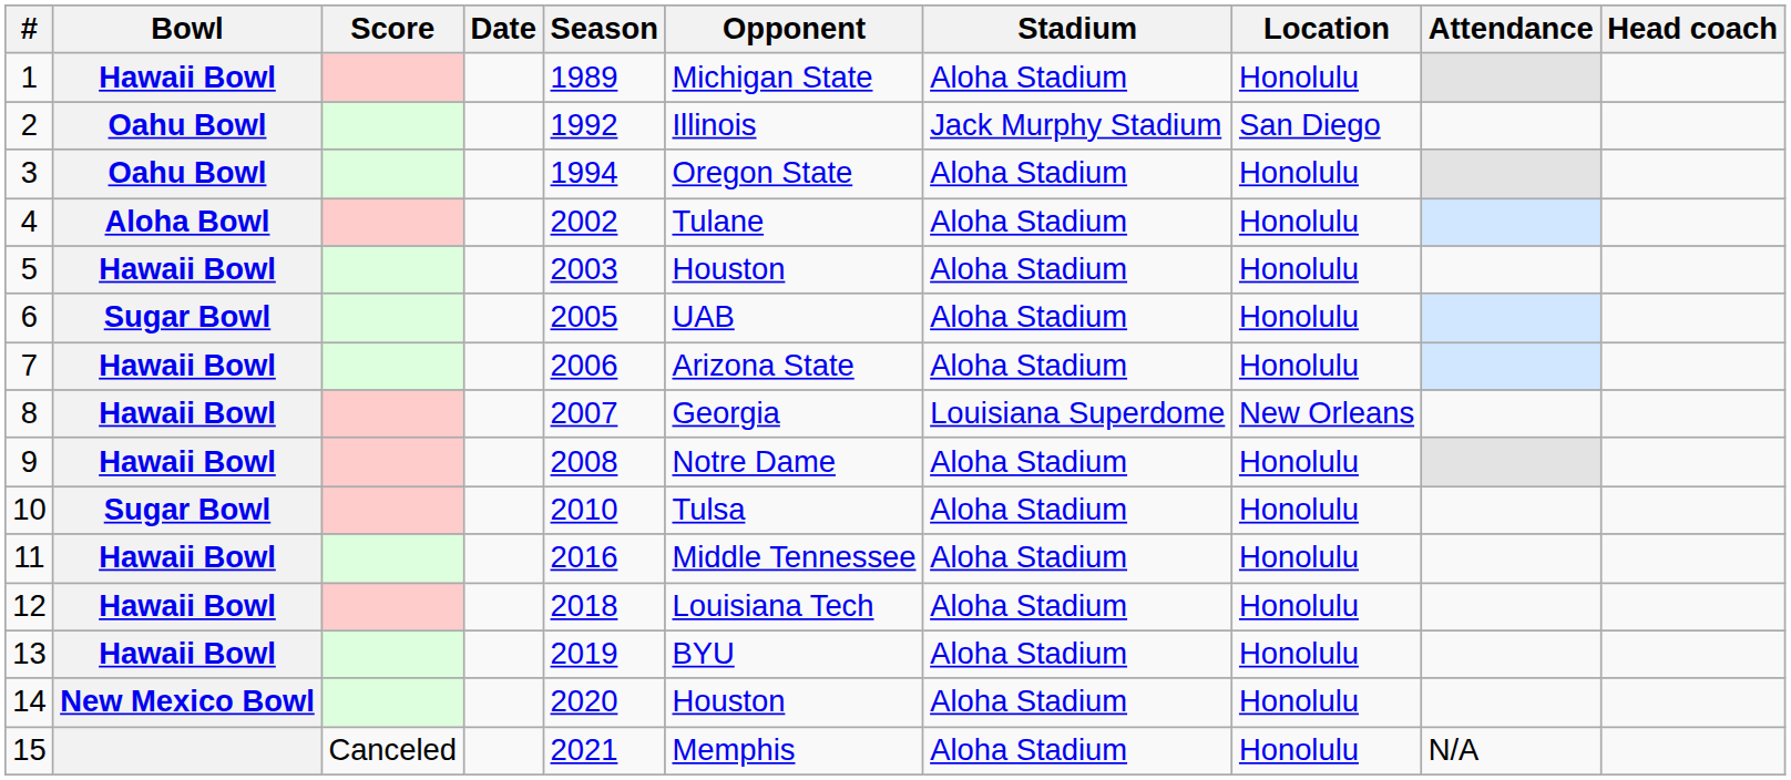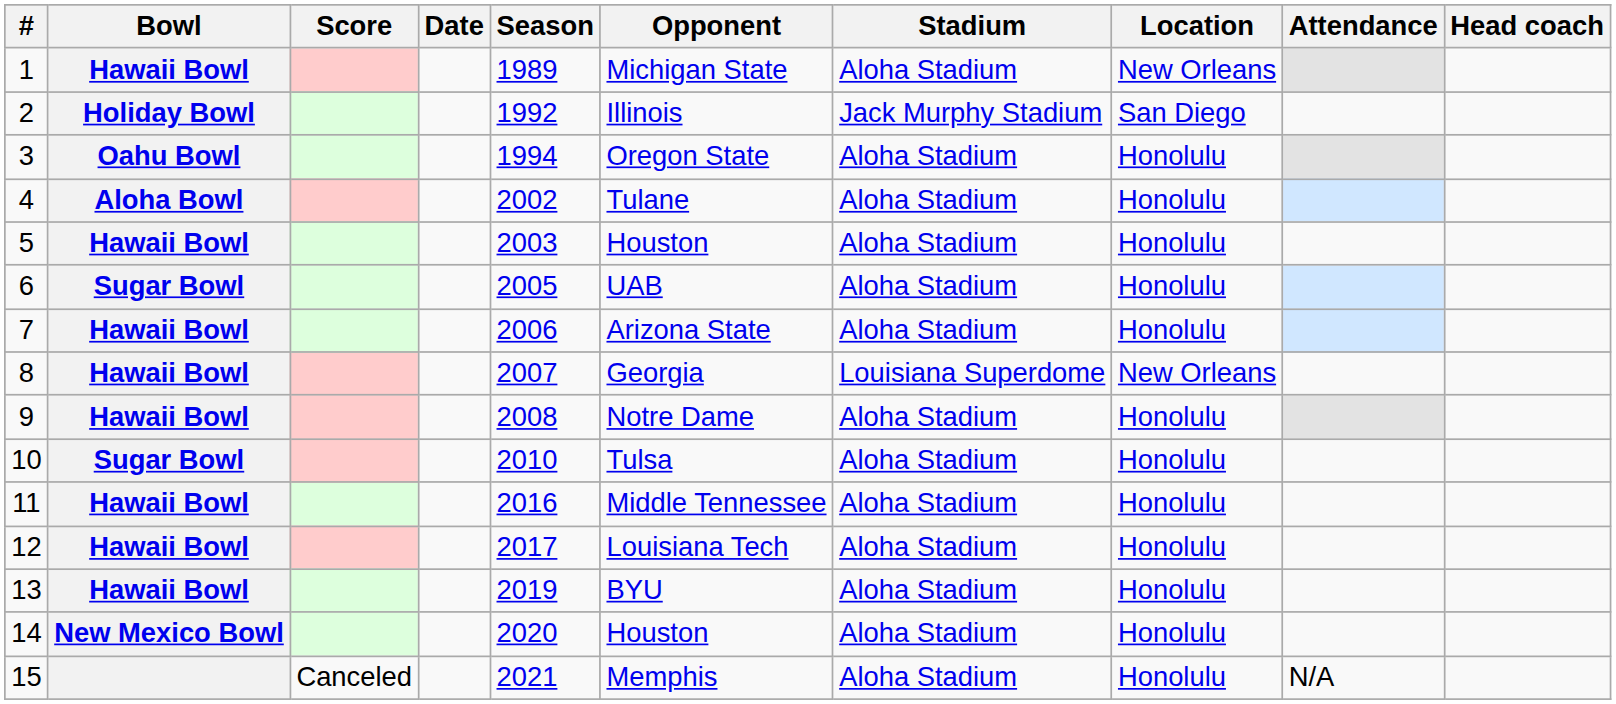 <table class="wikitable sortable">
 <tr>
 <th scope="col">#</th>
 <th scope="col">Bowl</th>
 <th scope="col">Score</th>
 <th scope="col">Date</th>
 <th scope="col">Season</th>
 <th scope="col">Opponent</th>
 <th scope="col">Stadium</th>
 <th scope="col">Location</th>
 <th scope="col">Attendance</th>
 <th scope="col">Head coach</th>
 </tr>
 <tr>
 <td align="center">1</td>
 <th scope="row"><a href='#'>Hawaii Bowl</a></th>
 <td style="background:#fcc;"></td>
 <td></td>
 <td><a href='#'>1989</a></td>
 <td><a href='#'>Michigan State</a></td>
 <td><a href='#'>Aloha Stadium</a></td>
-<td><a href='#'>Honolulu</a></td>
+<td><a href='#'>New Orleans</a></td>
 <td style="background:#e3e3e3;"><sup></sup></td>
 <td></td>
 </tr>
 <tr>
 <td align="center">2</td>
-<th scope="row"><a href='#'>Oahu Bowl</a></th>
+<th scope="row"><a href='#'>Holiday Bowl</a></th>
 <td style="background:#dfd;"></td>
 <td></td>
 <td><a href='#'>1992</a></td>
 <td><a href='#'>Illinois</a></td>
 <td><a href='#'>Jack Murphy Stadium</a></td>
 <td><a href='#'>San Diego</a></td>
 <td></td>
 <td></td>
 </tr>
 <tr>
 <td align="center">3</td>
 <th scope="row"><a href='#'>Oahu Bowl</a></th>
 <td style="background:#dfd;"></td>
 <td></td>
 <td><a href='#'>1994</a></td>
 <td><a href='#'>Oregon State</a></td>
 <td><a href='#'>Aloha Stadium</a></td>
 <td><a href='#'>Honolulu</a></td>
 <td style="background:#e3e3e3;"><sup></sup></td>
 <td></td>
 </tr>
 <tr>
 <td align="center">4</td>
 <th scope="row"><a href='#'>Aloha Bowl</a></th>
 <td style="background:#fcc;"></td>
 <td></td>
 <td><a href='#'>2002</a></td>
 <td><a href='#'>Tulane</a></td>
 <td><a href='#'>Aloha Stadium</a></td>
 <td><a href='#'>Honolulu</a></td>
 <td style="background:#d0e7ff;"><sup></sup></td>
 <td></td>
 </tr>
 <tr>
 <td align="center">5</td>
 <th scope="row"><a href='#'>Hawaii Bowl</a></th>
 <td style="background:#dfd;"></td>
 <td></td>
 <td><a href='#'>2003</a></td>
 <td><a href='#'>Houston</a></td>
 <td><a href='#'>Aloha Stadium</a></td>
 <td><a href='#'>Honolulu</a></td>
 <td></td>
 <td></td>
 </tr>
 <tr>
 <td align="center">6</td>
 <th scope="row"><a href='#'>Sugar Bowl</a></th>
 <td style="background:#dfd;"></td>
 <td></td>
 <td><a href='#'>2005</a></td>
 <td><a href='#'>UAB</a></td>
 <td><a href='#'>Aloha Stadium</a></td>
 <td><a href='#'>Honolulu</a></td>
 <td style="background:#d0e7ff;"><sup></sup></td>
 <td></td>
 </tr>
 <tr>
 <td align="center">7</td>
 <th scope="row"><a href='#'>Hawaii Bowl</a></th>
 <td style="background:#dfd;"></td>
 <td></td>
 <td><a href='#'>2006</a></td>
 <td><a href='#'>Arizona State</a></td>
 <td><a href='#'>Aloha Stadium</a></td>
 <td><a href='#'>Honolulu</a></td>
 <td style="background:#d0e7ff;"><sup></sup></td>
 <td></td>
 </tr>
 <tr>
 <td align="center">8</td>
 <th scope="row"><a href='#'>Hawaii Bowl</a></th>
 <td style="background:#fcc;"></td>
 <td></td>
 <td><a href='#'>2007</a></td>
 <td><a href='#'>Georgia</a></td>
 <td><a href='#'>Louisiana Superdome</a></td>
 <td><a href='#'>New Orleans</a></td>
 <td></td>
 <td></td>
 </tr>
 <tr>
 <td align="center">9</td>
 <th scope="row"><a href='#'>Hawaii Bowl</a></th>
 <td style="background:#fcc;"></td>
 <td></td>
 <td><a href='#'>2008</a></td>
 <td><a href='#'>Notre Dame</a></td>
 <td><a href='#'>Aloha Stadium</a></td>
 <td><a href='#'>Honolulu</a></td>
 <td style="background:#e3e3e3;"><sup></sup></td>
 <td></td>
 </tr>
 <tr>
 <td align="center">10</td>
 <th scope="row"><a href='#'>Sugar Bowl</a></th>
 <td style="background:#fcc;"></td>
 <td></td>
 <td><a href='#'>2010</a></td>
 <td><a href='#'>Tulsa</a></td>
 <td><a href='#'>Aloha Stadium</a></td>
 <td><a href='#'>Honolulu</a></td>
 <td></td>
 <td></td>
 </tr>
 <tr>
 <td align="center">11</td>
 <th scope="row"><a href='#'>Hawaii Bowl</a></th>
 <td style="background:#dfd;"></td>
 <td></td>
 <td><a href='#'>2016</a></td>
 <td><a href='#'>Middle Tennessee</a></td>
 <td><a href='#'>Aloha Stadium</a></td>
 <td><a href='#'>Honolulu</a></td>
 <td></td>
 <td></td>
 </tr>
 <tr>
 <td align="center">12</td>
 <th scope="row"><a href='#'>Hawaii Bowl</a></th>
 <td style="background:#fcc;"></td>
 <td></td>
-<td><a href='#'>2018</a></td>
+<td><a href='#'>2017</a></td>
 <td><a href='#'>Louisiana Tech</a></td>
 <td><a href='#'>Aloha Stadium</a></td>
 <td><a href='#'>Honolulu</a></td>
 <td></td>
 <td></td>
 </tr>
 <tr>
 <td align="center">13</td>
 <th scope="row"><a href='#'>Hawaii Bowl</a></th>
 <td style="background:#dfd;"></td>
 <td></td>
 <td><a href='#'>2019</a></td>
 <td><a href='#'>BYU</a></td>
 <td><a href='#'>Aloha Stadium</a></td>
 <td><a href='#'>Honolulu</a></td>
 <td></td>
 <td></td>
 </tr>
 <tr>
 <td align="center">14</td>
 <th scope="row"><a href='#'>New Mexico Bowl</a></th>
 <td style="background:#dfd;"></td>
 <td></td>
 <td><a href='#'>2020</a></td>
 <td><a href='#'>Houston</a></td>
 <td><a href='#'>Aloha Stadium</a></td>
 <td><a href='#'>Honolulu</a></td>
 <td></td>
 <td></td>
 </tr>
 <tr>
 <td align="center">15</td>
 <th scope="row"></th>
 <td>Canceled</td>
 <td></td>
 <td><a href='#'>2021</a></td>
 <td><a href='#'>Memphis</a></td>
 <td><a href='#'>Aloha Stadium</a></td>
 <td><a href='#'>Honolulu</a></td>
 <td>N/A</td>
 <td></td>
 </tr>
 </table>
